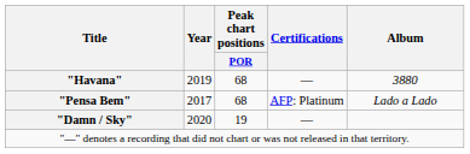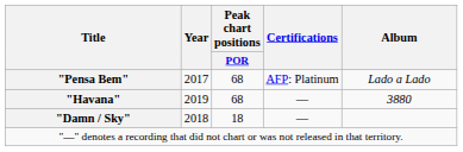 <table class="wikitable plainrowheaders" style="text-align:center;">
 <tr>
 <th rowspan="2" scope="col" style="width:14em;">Title</th>
 <th rowspan="2" scope="col">Year</th>
 <th>Peak chart positions</th>
 <th rowspan="2" scope="col"><a href='#'>Certifications</a></th>
 <th rowspan="2" scope="col" style="width:9em;">Album</th>
 </tr>
 <tr>
 <th scope="col" style="width:2.5em;font-size:90%;"><a href='#'>POR</a><br></th>
 </tr>
 <tr>
+<th scope="row">"Pensa Bem"<br></th>
+<td>2017</td>
+<td>68</td>
+<td><a href='#'>AFP</a>: Platinum</td>
+<td><em>Lado a Lado</em></td>
+</tr>
+<tr>
 <th scope="row">"Havana"<br></th>
 <td>2019</td>
 <td>68</td>
 <td>—</td>
 <td><em>3880</em></td>
 </tr>
 <tr>
-<th scope="row">"Pensa Bem"<br></th>
-<td>2017</td>
-<td>68</td>
-<td><a href='#'>AFP</a>: Platinum</td>
-<td><em>Lado a Lado</em></td>
-</tr>
-<tr>
 <th scope="row">"Damn / Sky"<br></th>
-<td>2020</td>
-<td>19</td>
+<td>2018</td>
+<td>18</td>
 <td>—</td>
 <td><em></em></td>
 </tr>
 <tr>
 <td colspan="5" style="font-size:90%">"—" denotes a recording that did not chart or was not released in that territory.</td>
 </tr>
 </table>
